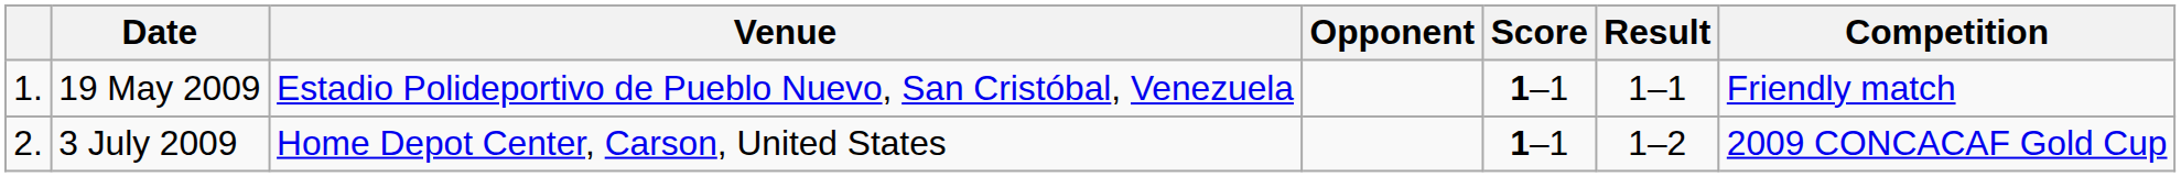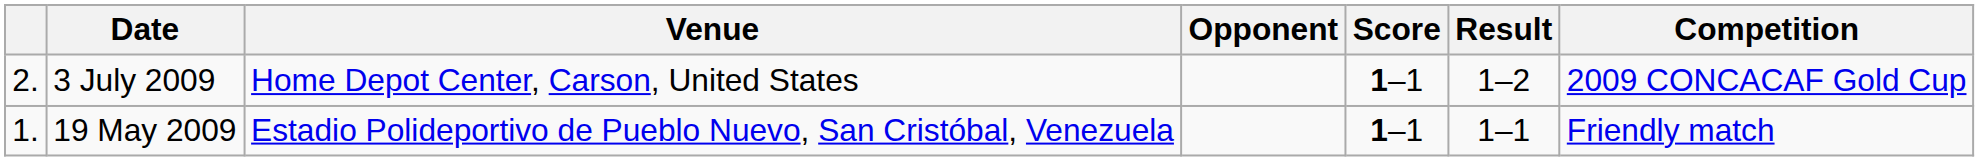 <table class="wikitable">
 <tr>
 <th></th>
 <th>Date</th>
 <th>Venue</th>
 <th>Opponent</th>
 <th>Score</th>
 <th>Result</th>
 <th>Competition</th>
 </tr>
 <tr>
+<td align="center">2.</td>
+<td>3 July 2009</td>
+<td><a href='#'>Home Depot Center</a>, <a href='#'>Carson</a>, United States</td>
+<td></td>
+<td align="center"><strong>1</strong>–1</td>
+<td align="center">1–2</td>
+<td><a href='#'>2009 CONCACAF Gold Cup</a></td>
+</tr>
+<tr>
 <td align="center">1.</td>
 <td>19 May 2009</td>
 <td><a href='#'>Estadio Polideportivo de Pueblo Nuevo</a>, <a href='#'>San Cristóbal</a>, <a href='#'>Venezuela</a></td>
 <td></td>
 <td align="center"><strong>1</strong>–1</td>
 <td align="center">1–1</td>
 <td><a href='#'>Friendly match</a></td>
 </tr>
-<tr>
-<td align="center">2.</td>
-<td>3 July 2009</td>
-<td><a href='#'>Home Depot Center</a>, <a href='#'>Carson</a>, United States</td>
-<td></td>
-<td align="center"><strong>1</strong>–1</td>
-<td align="center">1–2</td>
-<td><a href='#'>2009 CONCACAF Gold Cup</a></td>
-</tr>
 </table>
